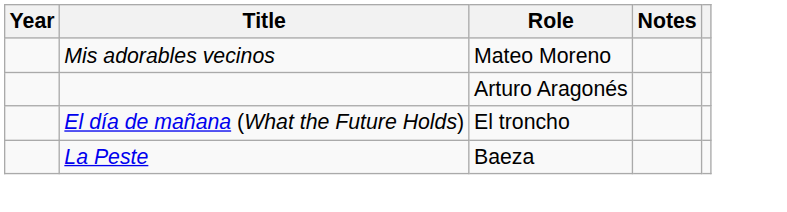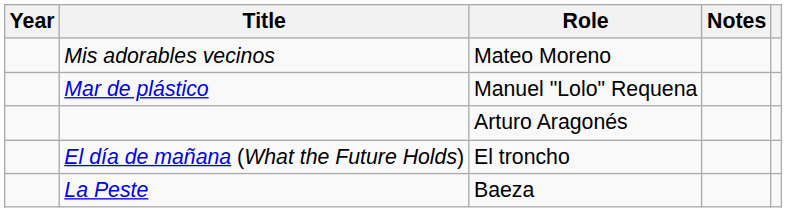 <table class="wikitable sortable" >
 <tr>
 <th>Year</th>
 <th>Title</th>
 <th>Role</th>
 <th class="unsortable">Notes </th>
 <th class="unsortable"></th>
 </tr>
 <tr>
 <td></td>
 <td><em>Mis adorables vecinos</em></td>
 <td>Mateo Moreno</td>
+<td></td>
+<td></td>
+</tr>
+<tr>
+<td></td>
+<td><em><a href='#'>Mar de plástico</a></em></td>
+<td>Manuel "Lolo" Requena</td>
 <td></td>
 <td></td>
 </tr>
 <tr>
 <td></td>
 <td><em></em></td>
 <td>Arturo Aragonés</td>
 <td></td>
 <td></td>
 </tr>
 <tr>
 <td></td>
 <td><em><a href='#'>El día de mañana</a></em> (<em>What the Future Holds</em>)</td>
 <td>El troncho</td>
 <td></td>
 <td></td>
 </tr>
 <tr>
 <td></td>
 <td><em><a href='#'>La Peste</a></em></td>
 <td>Baeza</td>
 <td></td>
 <td></td>
 </tr>
 </table>
